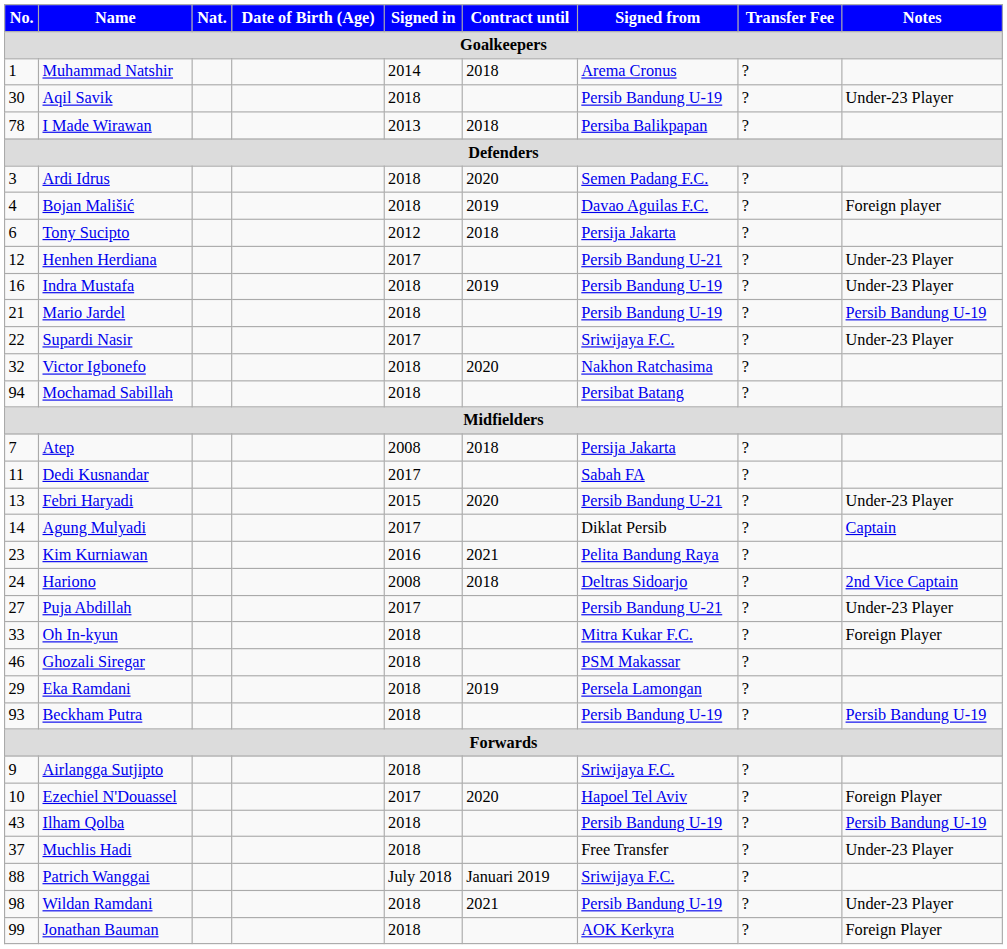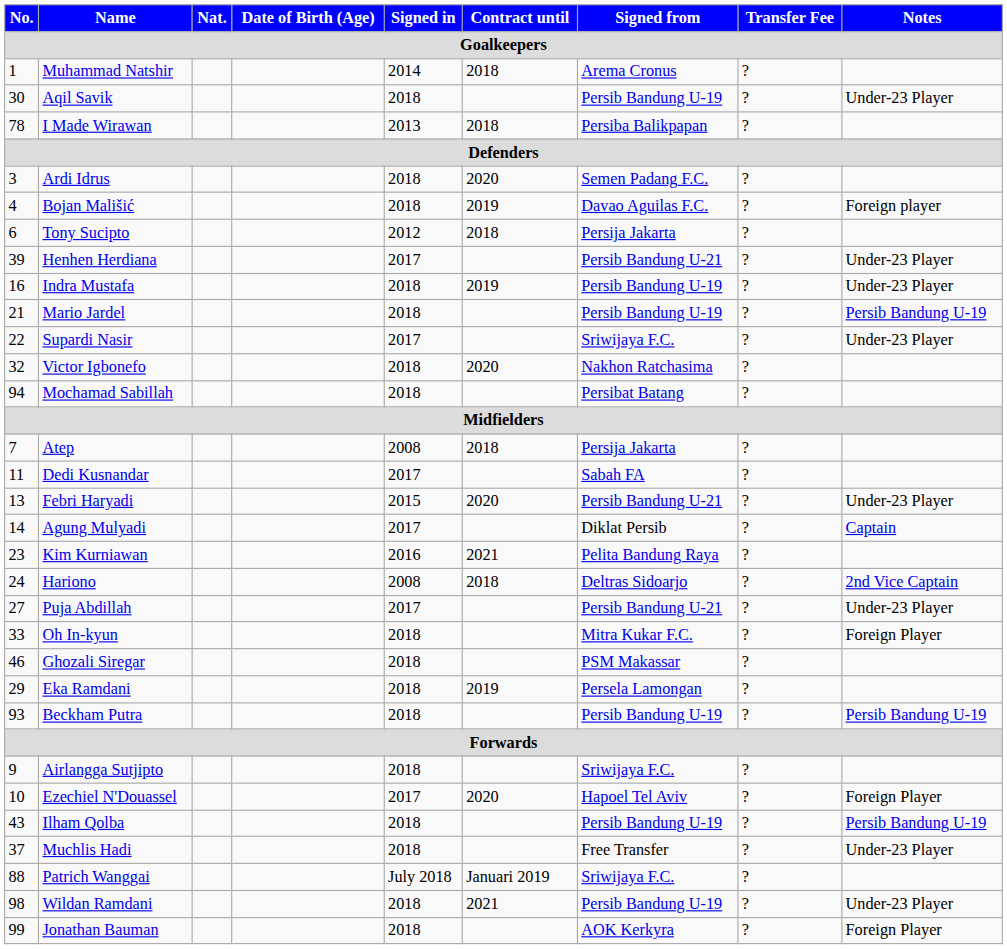 <table class="wikitable"  style="text-align:left; font-size:90%; width:100%;">
 <tr>
 <th style="background:#00f; color:white; text-align:center;">No.</th>
 <th style="background:#00f; color:white; text-align:center;">Name</th>
 <th style="background:#00f; color:white; text-align:center;">Nat.</th>
 <th style="background:#00f; color:white; text-align:center;">Date of Birth (Age)</th>
 <th style="background:#00f; color:white; text-align:center;">Signed in</th>
 <th style="background:#00f; color:white; text-align:center;">Contract until</th>
 <th style="background:#00f; color:white; text-align:center;">Signed from</th>
 <th style="background:#00f; color:white; text-align:center;">Transfer Fee</th>
 <th style="background:#00f; color:white; text-align:center;">Notes</th>
 </tr>
 <tr>
 <th colspan="10" style="background:#dcdcdc; text-align:center;">Goalkeepers</th>
 </tr>
 <tr>
 <td>1</td>
 <td><a href='#'>Muhammad Natshir</a></td>
 <td></td>
 <td></td>
 <td>2014</td>
 <td>2018</td>
 <td> <a href='#'>Arema Cronus</a></td>
 <td>?</td>
 <td></td>
 </tr>
 <tr>
 <td>30</td>
 <td><a href='#'>Aqil Savik</a></td>
 <td></td>
 <td></td>
 <td>2018</td>
 <td></td>
 <td> <a href='#'>Persib Bandung U-19</a></td>
 <td>?</td>
 <td>Under-23 Player</td>
 </tr>
 <tr>
 <td>78</td>
 <td><a href='#'>I Made Wirawan</a></td>
 <td></td>
 <td></td>
 <td>2013</td>
 <td>2018</td>
 <td> <a href='#'>Persiba Balikpapan</a></td>
 <td>?</td>
 <td></td>
 </tr>
 <tr>
 <th colspan="10" style="background:#dcdcdc; text-align:center;">Defenders</th>
 </tr>
 <tr>
 <td>3</td>
 <td><a href='#'>Ardi Idrus</a></td>
 <td></td>
 <td></td>
 <td>2018</td>
 <td>2020</td>
 <td> <a href='#'>Semen Padang F.C.</a></td>
 <td>?</td>
 <td></td>
 </tr>
 <tr>
 <td>4</td>
 <td><a href='#'>Bojan Mališić</a></td>
 <td></td>
 <td></td>
 <td>2018</td>
 <td>2019</td>
 <td> <a href='#'>Davao Aguilas F.C.</a></td>
 <td>?</td>
 <td>Foreign player</td>
 </tr>
 <tr>
 <td>6</td>
 <td><a href='#'>Tony Sucipto</a></td>
 <td></td>
 <td></td>
 <td>2012</td>
 <td>2018</td>
 <td> <a href='#'>Persija Jakarta</a></td>
 <td>?</td>
 <td></td>
 </tr>
 <tr>
-<td>12</td>
+<td>39</td>
 <td><a href='#'>Henhen Herdiana</a></td>
 <td></td>
 <td></td>
 <td>2017</td>
 <td></td>
 <td> <a href='#'>Persib Bandung U-21</a></td>
 <td>?</td>
 <td>Under-23 Player</td>
 </tr>
 <tr>
 <td>16</td>
 <td><a href='#'>Indra Mustafa</a></td>
 <td></td>
 <td></td>
 <td>2018</td>
 <td>2019</td>
 <td> <a href='#'>Persib Bandung U-19</a></td>
 <td>?</td>
 <td>Under-23 Player</td>
 </tr>
 <tr>
 <td>21</td>
 <td><a href='#'>Mario Jardel</a></td>
 <td></td>
 <td></td>
 <td>2018</td>
 <td></td>
 <td> <a href='#'>Persib Bandung U-19</a></td>
 <td>?</td>
 <td><a href='#'>Persib Bandung U-19</a></td>
 </tr>
 <tr>
 <td>22</td>
 <td><a href='#'>Supardi Nasir</a></td>
 <td></td>
 <td></td>
 <td>2017</td>
 <td></td>
 <td> <a href='#'>Sriwijaya F.C.</a></td>
 <td>?</td>
 <td>Under-23 Player</td>
 </tr>
 <tr>
 <td>32</td>
 <td><a href='#'>Victor Igbonefo</a></td>
 <td></td>
 <td></td>
 <td>2018</td>
 <td>2020</td>
 <td> <a href='#'>Nakhon Ratchasima</a></td>
 <td>?</td>
 <td></td>
 </tr>
 <tr>
 <td>94</td>
 <td><a href='#'>Mochamad Sabillah</a></td>
 <td></td>
 <td></td>
 <td>2018</td>
 <td></td>
 <td> <a href='#'>Persibat Batang</a></td>
 <td>?</td>
 <td></td>
 </tr>
 <tr>
 <th colspan="10" style="background:#dcdcdc; text-align:center;">Midfielders</th>
 </tr>
 <tr>
 <td>7</td>
 <td><a href='#'>Atep</a></td>
 <td></td>
 <td></td>
 <td>2008</td>
 <td>2018</td>
 <td> <a href='#'>Persija Jakarta</a></td>
 <td>?</td>
 <td></td>
 </tr>
 <tr>
 <td>11</td>
 <td><a href='#'>Dedi Kusnandar</a></td>
 <td></td>
 <td></td>
 <td>2017</td>
 <td></td>
 <td> <a href='#'>Sabah FA</a></td>
 <td>?</td>
 <td></td>
 </tr>
 <tr>
 <td>13</td>
 <td><a href='#'>Febri Haryadi</a></td>
 <td></td>
 <td></td>
 <td>2015</td>
 <td>2020</td>
 <td> <a href='#'>Persib Bandung U-21</a></td>
 <td>?</td>
 <td>Under-23 Player</td>
 </tr>
 <tr>
 <td>14</td>
 <td><a href='#'>Agung Mulyadi</a></td>
 <td></td>
 <td></td>
 <td>2017</td>
 <td></td>
 <td> Diklat Persib</td>
 <td>?</td>
 <td><a href='#'>Captain</a></td>
 </tr>
 <tr>
 <td>23</td>
 <td><a href='#'>Kim Kurniawan</a></td>
 <td></td>
 <td></td>
 <td>2016</td>
 <td>2021</td>
 <td> <a href='#'>Pelita Bandung Raya</a></td>
 <td>?</td>
 <td></td>
 </tr>
 <tr>
 <td>24</td>
 <td><a href='#'>Hariono</a></td>
 <td></td>
 <td></td>
 <td>2008</td>
 <td>2018</td>
 <td> <a href='#'>Deltras Sidoarjo</a></td>
 <td>?</td>
 <td><a href='#'>2nd Vice Captain</a></td>
 </tr>
 <tr>
 <td>27</td>
 <td><a href='#'>Puja Abdillah</a></td>
 <td></td>
 <td></td>
 <td>2017</td>
 <td></td>
 <td> <a href='#'>Persib Bandung U-21</a></td>
 <td>?</td>
 <td>Under-23 Player</td>
 </tr>
 <tr>
 <td>33</td>
 <td><a href='#'>Oh In-kyun</a></td>
 <td></td>
 <td></td>
 <td>2018</td>
 <td></td>
 <td> <a href='#'>Mitra Kukar F.C.</a></td>
 <td>?</td>
 <td>Foreign Player</td>
 </tr>
 <tr>
 <td>46</td>
 <td><a href='#'>Ghozali Siregar</a></td>
 <td></td>
 <td></td>
 <td>2018</td>
 <td></td>
 <td> <a href='#'>PSM Makassar</a></td>
 <td>?</td>
 <td></td>
 </tr>
 <tr>
 <td>29</td>
 <td><a href='#'>Eka Ramdani</a></td>
 <td></td>
 <td></td>
 <td>2018</td>
 <td>2019</td>
 <td> <a href='#'>Persela Lamongan</a></td>
 <td>?</td>
 <td></td>
 </tr>
 <tr>
 <td>93</td>
 <td><a href='#'>Beckham Putra</a></td>
 <td></td>
 <td></td>
 <td>2018</td>
 <td></td>
 <td> <a href='#'>Persib Bandung U-19</a></td>
 <td>?</td>
 <td><a href='#'>Persib Bandung U-19</a></td>
 </tr>
 <tr>
 <th colspan="10" style="background:#dcdcdc; text-align:center;">Forwards</th>
 </tr>
 <tr>
 <td>9</td>
 <td><a href='#'>Airlangga Sutjipto</a></td>
 <td></td>
 <td></td>
 <td>2018</td>
 <td></td>
 <td> <a href='#'>Sriwijaya F.C.</a></td>
 <td>?</td>
 <td></td>
 </tr>
 <tr>
 <td>10</td>
 <td><a href='#'>Ezechiel N'Douassel</a></td>
 <td></td>
 <td></td>
 <td>2017</td>
 <td>2020</td>
 <td> <a href='#'>Hapoel Tel Aviv</a></td>
 <td>?</td>
 <td>Foreign Player</td>
 </tr>
 <tr>
 <td>43</td>
 <td><a href='#'>Ilham Qolba</a></td>
 <td></td>
 <td></td>
 <td>2018</td>
 <td></td>
 <td> <a href='#'>Persib Bandung U-19</a></td>
 <td>?</td>
 <td><a href='#'>Persib Bandung U-19</a></td>
 </tr>
 <tr>
 <td>37</td>
 <td><a href='#'>Muchlis Hadi</a></td>
 <td></td>
 <td></td>
 <td>2018</td>
 <td></td>
 <td>Free Transfer</td>
 <td>?</td>
 <td>Under-23 Player</td>
 </tr>
 <tr>
 <td>88</td>
 <td><a href='#'>Patrich Wanggai</a></td>
 <td></td>
 <td></td>
 <td>July 2018</td>
 <td>Januari 2019</td>
 <td> <a href='#'>Sriwijaya F.C.</a></td>
 <td>?</td>
 <td></td>
 </tr>
 <tr>
 <td>98</td>
 <td><a href='#'>Wildan Ramdani</a></td>
 <td></td>
 <td></td>
 <td>2018</td>
 <td>2021</td>
 <td> <a href='#'>Persib Bandung U-19</a></td>
 <td>?</td>
 <td>Under-23 Player</td>
 </tr>
 <tr>
 <td>99</td>
 <td><a href='#'>Jonathan Bauman</a></td>
 <td></td>
 <td></td>
 <td>2018</td>
 <td></td>
 <td> <a href='#'>AOK Kerkyra</a></td>
 <td>?</td>
 <td>Foreign Player</td>
 </tr>
 </table>
